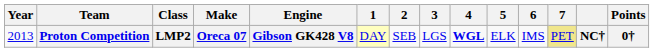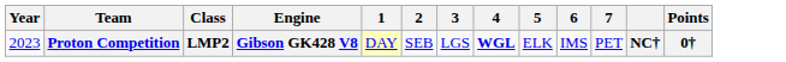 <table class="wikitable" style="text-align:center; font-size:85%">
 <tr>
 <th>Year</th>
 <th>Team</th>
 <th>Class</th>
-<th>Make</th>
 <th>Engine</th>
 <th>1</th>
 <th>2</th>
 <th>3</th>
 <th>4</th>
 <th>5</th>
 <th>6</th>
 <th>7</th>
 <th></th>
 <th>Points</th>
 </tr>
 <tr>
-<td><a href='#'>2013</a></td>
+<td><a href='#'>2023</a></td>
 <th nowrap><a href='#'>Proton Competition</a></th>
 <th>LMP2</th>
-<th nowrap><a href='#'>Oreca 07</a></th>
 <th nowrap><a href='#'>Gibson</a> GK428 <a href='#'>V8</a></th>
 <td style="background:#FFFFBF;"><a href='#'>DAY</a><br></td>
 <td><a href='#'>SEB</a></td>
 <td><a href='#'>LGS</a></td>
 <td><strong><a href='#'>WGL</a></strong></td>
 <td><a href='#'>ELK</a></td>
 <td><a href='#'>IMS</a></td>
-<td style="background: khaki;"><a href='#'>PET</a></td>
+<td><a href='#'>PET</a></td>
 <th>NC†</th>
 <th>0†</th>
 </tr>
 </table>
